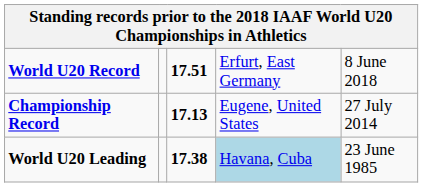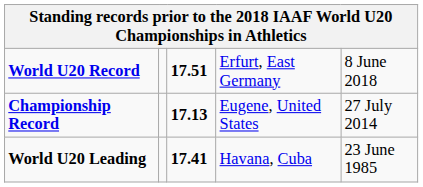 <table class="wikitable" width=65%>
 <tr>
 <th colspan="5">Standing records prior to the 2018 IAAF World U20 Championships in Athletics</th>
 </tr>
 <tr>
 <td><strong><a href='#'>World U20 Record</a></strong></td>
 <td></td>
 <td><strong>17.51</strong></td>
 <td><a href='#'>Erfurt</a>, <a href='#'>East Germany</a></td>
 <td>8 June 2018</td>
 </tr>
 <tr>
 <td><strong><a href='#'>Championship Record</a></strong></td>
 <td></td>
 <td><strong>17.13</strong></td>
 <td><a href='#'>Eugene</a>, <a href='#'>United States</a></td>
 <td>27 July 2014</td>
 </tr>
 <tr>
 <td><strong>World U20 Leading</strong></td>
 <td></td>
-<td><strong>17.38</strong></td>
-<td style="background: lightblue;"><a href='#'>Havana</a>, <a href='#'>Cuba</a></td>
+<td><strong>17.41</strong></td>
+<td><a href='#'>Havana</a>, <a href='#'>Cuba</a></td>
 <td>23 June 1985</td>
 </tr>
 </table>
